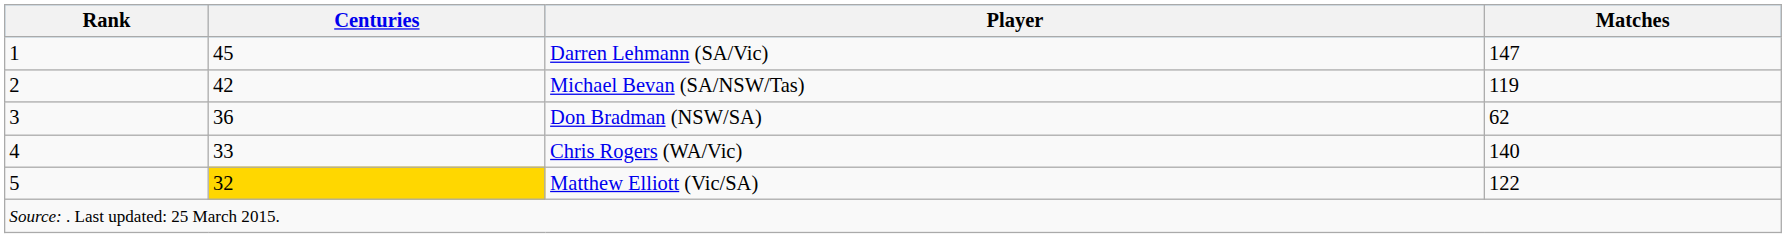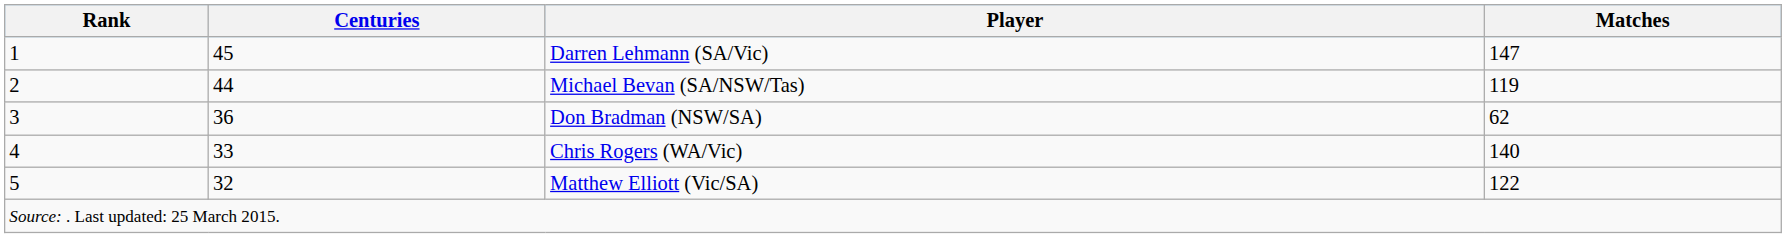 <table class="wikitable" style="width:70%;">
 <tr style="background:#87cefa;">
 <th>Rank</th>
 <th><a href='#'>Centuries</a></th>
 <th>Player</th>
 <th>Matches</th>
 </tr>
 <tr>
 <td>1</td>
 <td>45</td>
 <td><a href='#'>Darren Lehmann</a> (SA/Vic)</td>
 <td>147</td>
 </tr>
 <tr>
 <td>2</td>
-<td>42</td>
+<td>44</td>
 <td><a href='#'>Michael Bevan</a> (SA/NSW/Tas)</td>
 <td>119</td>
 </tr>
 <tr>
 <td>3</td>
 <td>36</td>
 <td><a href='#'>Don Bradman</a> (NSW/SA)</td>
 <td>62</td>
 </tr>
 <tr>
 <td>4</td>
 <td>33</td>
 <td><a href='#'>Chris Rogers</a> (WA/Vic)</td>
 <td>140</td>
 </tr>
 <tr>
 <td>5</td>
-<td style="background: gold;">32</td>
+<td>32</td>
 <td><a href='#'>Matthew Elliott</a> (Vic/SA)</td>
 <td>122</td>
 </tr>
 <tr>
 <td colspan=4><small><em>Source: </em>. Last updated: 25 March 2015.</small></td>
 </tr>
 </table>
